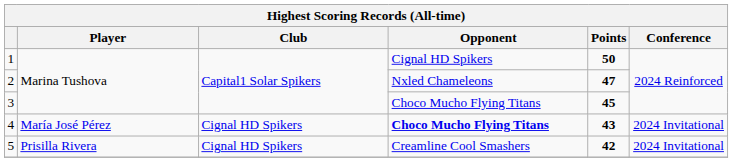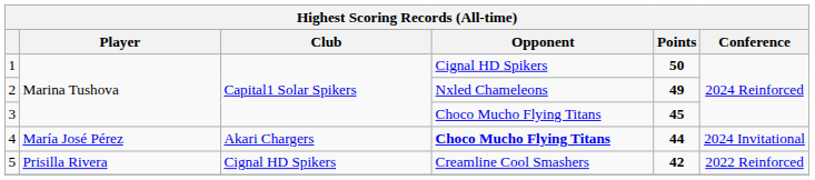 <table class="wikitable sortable" style=font-size:90%>
 <tr>
 <th colspan=7>Highest Scoring Records (All-time)</th>
 </tr>
 <tr>
 <th></th>
 <th width=190>Player</th>
 <th width=200>Club</th>
 <th width=210>Opponent</th>
 <th width=20>Points</th>
 <th width=100>Conference</th>
 </tr>
 <tr>
 <td align=center>1</td>
 <td rowspan=3> Marina Tushova</td>
 <td rowspan=3> <a href='#'>Capital1 Solar Spikers</a></td>
 <td> <a href='#'>Cignal HD Spikers</a></td>
 <td align=center><strong>50</strong></td>
 <td rowspan=3 align=center><a href='#'>2024 Reinforced</a></td>
 </tr>
 <tr>
 <td align=center>2</td>
 <td> <a href='#'>Nxled Chameleons</a></td>
-<td align=center><strong>47</strong></td>
+<td align=center><strong>49</strong></td>
 </tr>
 <tr>
 <td align=center>3</td>
 <td> <a href='#'>Choco Mucho Flying Titans</a></td>
 <td align=center><strong>45</strong></td>
 </tr>
 <tr>
 <td align=center>4</td>
 <td> <a href='#'>María José Pérez</a></td>
-<td> <a href='#'>Cignal HD Spikers</a></td>
+<td> <a href='#'>Akari Chargers</a></td>
 <td><strong> <a href='#'>Choco Mucho Flying Titans</a></strong></td>
-<td align=center><strong>43</strong></td>
+<td align=center><strong>44</strong></td>
 <td align=center><a href='#'>2024 Invitational</a></td>
 </tr>
 <tr>
 <td align=center>5</td>
 <td> <a href='#'>Prisilla Rivera</a></td>
 <td> <a href='#'>Cignal HD Spikers</a></td>
 <td> <a href='#'>Creamline Cool Smashers</a></td>
 <td align=center><strong>42</strong></td>
-<td align=center><a href='#'>2024 Invitational</a></td>
+<td align=center><a href='#'>2022 Reinforced</a></td>
 </tr>
 <tr>
 </tr>
 </table>
